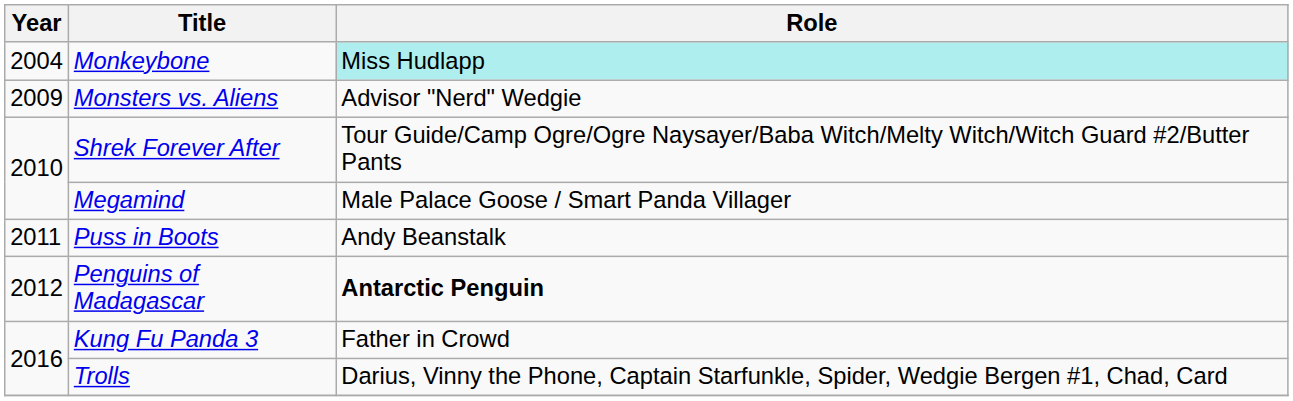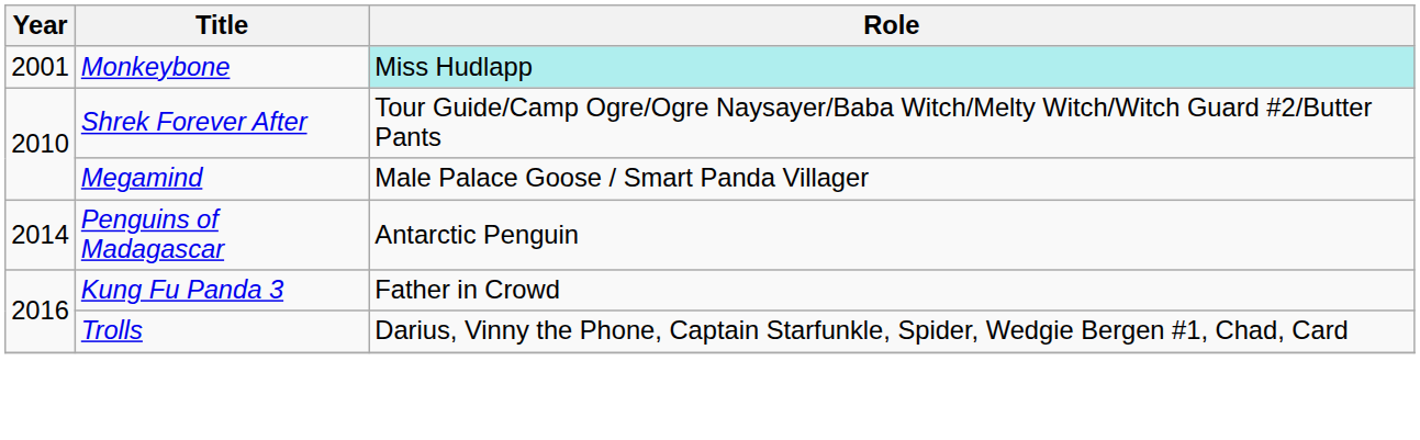 <table class="wikitable">
 <tr>
 <th>Year</th>
 <th>Title</th>
 <th>Role</th>
 </tr>
 <tr>
-<td>2004</td>
+<td>2001</td>
 <td><em><a href='#'>Monkeybone</a></em></td>
 <td style="background: paleturquoise;">Miss Hudlapp</td>
-</tr>
-<tr>
-<td>2009</td>
-<td><em><a href='#'>Monsters vs. Aliens</a></em></td>
-<td>Advisor "Nerd" Wedgie</td>
 </tr>
 <tr>
 <td rowspan=2>2010</td>
 <td><em><a href='#'>Shrek Forever After</a></em></td>
 <td>Tour Guide/Camp Ogre/Ogre Naysayer/Baba Witch/Melty Witch/Witch Guard #2/Butter Pants</td>
 </tr>
 <tr>
 <td><em><a href='#'>Megamind</a></em></td>
 <td>Male Palace Goose / Smart Panda Villager</td>
 </tr>
 <tr>
-<td>2011</td>
-<td><em><a href='#'>Puss in Boots</a></em></td>
-<td>Andy Beanstalk</td>
-</tr>
-<tr>
-<td>2012</td>
+<td>2014</td>
 <td><em><a href='#'>Penguins of Madagascar</a></em></td>
-<td><strong>Antarctic Penguin</strong></td>
+<td>Antarctic Penguin</td>
 </tr>
 <tr>
 <td rowspan=2>2016</td>
 <td><em><a href='#'>Kung Fu Panda 3</a></em></td>
 <td>Father in Crowd</td>
 </tr>
 <tr>
 <td><em><a href='#'>Trolls</a></em></td>
 <td>Darius, Vinny the Phone, Captain Starfunkle, Spider, Wedgie Bergen #1, Chad, Card</td>
 </tr>
 <tr>
 </tr>
 </table>
